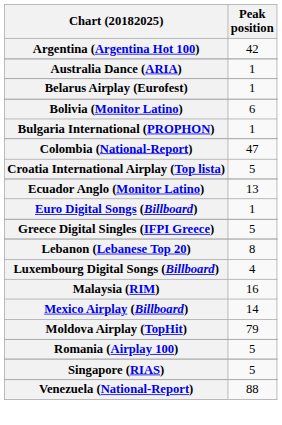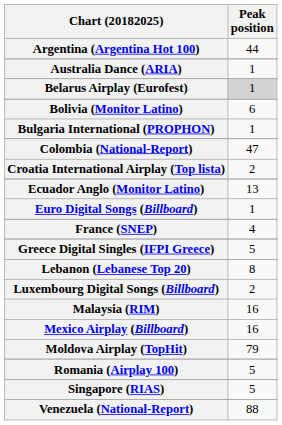 <table class="wikitable sortable plainrowheaders" style="text-align:center">
 <tr>
 <th scope="col">Chart (20182025)</th>
 <th scope="col">Peak<br> position</th>
 </tr>
 <tr>
 <th scope="row">Argentina (<a href='#'>Argentina Hot 100</a>)</th>
-<td>42</td>
+<td>44</td>
 </tr>
 <tr>
 </tr>
 <tr>
 <th scope="row">Australia Dance (<a href='#'>ARIA</a>)</th>
 <td>1</td>
 </tr>
 <tr>
 </tr>
 <tr>
 <th scope="row">Belarus Airplay (Eurofest)</th>
-<td>1</td>
+<td style="background: lightgrey;">1</td>
 </tr>
 <tr>
 </tr>
 <tr>
 </tr>
 <tr>
 <th scope="row">Bolivia (<a href='#'>Monitor Latino</a>)</th>
 <td>6</td>
 </tr>
 <tr>
 <th scope="row">Bulgaria International (<a href='#'>PROPHON</a>)</th>
 <td>1</td>
 </tr>
 <tr>
 </tr>
 <tr>
 </tr>
 <tr>
 <th scope="row">Colombia (<a href='#'>National-Report</a>)</th>
 <td>47</td>
 </tr>
 <tr>
 <th scope="row">Croatia International Airplay (<a href='#'>Top lista</a>)</th>
-<td>5</td>
+<td>2</td>
 </tr>
 <tr>
 </tr>
 <tr>
 </tr>
 <tr>
 </tr>
 <tr>
 </tr>
 <tr>
 <th scope="row">Ecuador Anglo (<a href='#'>Monitor Latino</a>)</th>
 <td>13</td>
 </tr>
 <tr>
 <th scope="row"><a href='#'>Euro Digital Songs</a> (<em><a href='#'>Billboard</a></em>)</th>
 <td>1</td>
 </tr>
 <tr>
+</tr>
+<tr>
+<th scope="row">France (<a href='#'>SNEP</a>)</th>
+<td>4</td>
 </tr>
 <tr>
 </tr>
 <tr>
 <th scope="row">Greece Digital Singles (<a href='#'>IFPI Greece</a>)</th>
 <td>5</td>
 </tr>
 <tr>
 </tr>
 <tr>
 </tr>
 <tr>
 </tr>
 <tr>
 </tr>
 <tr>
 <th scope="row">Lebanon (<a href='#'>Lebanese Top 20</a>)</th>
 <td>8</td>
 </tr>
 <tr>
 <th scope="row">Luxembourg Digital Songs (<em><a href='#'>Billboard</a></em>)</th>
-<td>4</td>
+<td>2</td>
 </tr>
 <tr>
 <th scope="row">Malaysia (<a href='#'>RIM</a>)</th>
 <td>16</td>
 </tr>
 <tr>
 <th scope="row"><a href='#'>Mexico Airplay</a> (<em><a href='#'>Billboard</a></em>)</th>
-<td>14</td>
+<td>16</td>
 </tr>
 <tr>
 <th scope="row">Moldova Airplay (<a href='#'>TopHit</a>)</th>
 <td>79</td>
 </tr>
 <tr>
 </tr>
 <tr>
 </tr>
 <tr>
 </tr>
 <tr>
 </tr>
 <tr>
 </tr>
 <tr>
 </tr>
 <tr>
 </tr>
 <tr>
 <th scope="row">Romania (<a href='#'>Airplay 100</a>)</th>
 <td>5</td>
 </tr>
 <tr>
 </tr>
 <tr>
 </tr>
 <tr>
 <th scope="row">Singapore (<a href='#'>RIAS</a>)</th>
 <td>5</td>
 </tr>
 <tr>
 </tr>
 <tr>
 </tr>
 <tr>
 </tr>
 <tr>
 </tr>
 <tr>
 </tr>
 <tr>
 </tr>
 <tr>
 </tr>
 <tr>
 </tr>
 <tr>
 </tr>
 <tr>
 </tr>
 <tr>
 </tr>
 <tr>
 </tr>
 <tr>
 </tr>
 <tr>
 <th scope="row">Venezuela (<a href='#'>National-Report</a>)</th>
 <td>88</td>
 </tr>
 </table>
